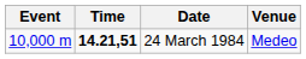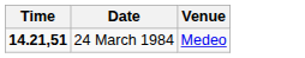 <table class='wikitable'>
 <tr>
-<th>Event</th>
 <th>Time</th>
 <th>Date</th>
 <th>Venue</th>
 </tr>
 <tr>
-<td><a href='#'>10,000 m</a></td>
 <td><strong>14.21,51</strong></td>
 <td>24 March 1984</td>
 <td align=left><a href='#'>Medeo</a></td>
 </tr>
 </table>
